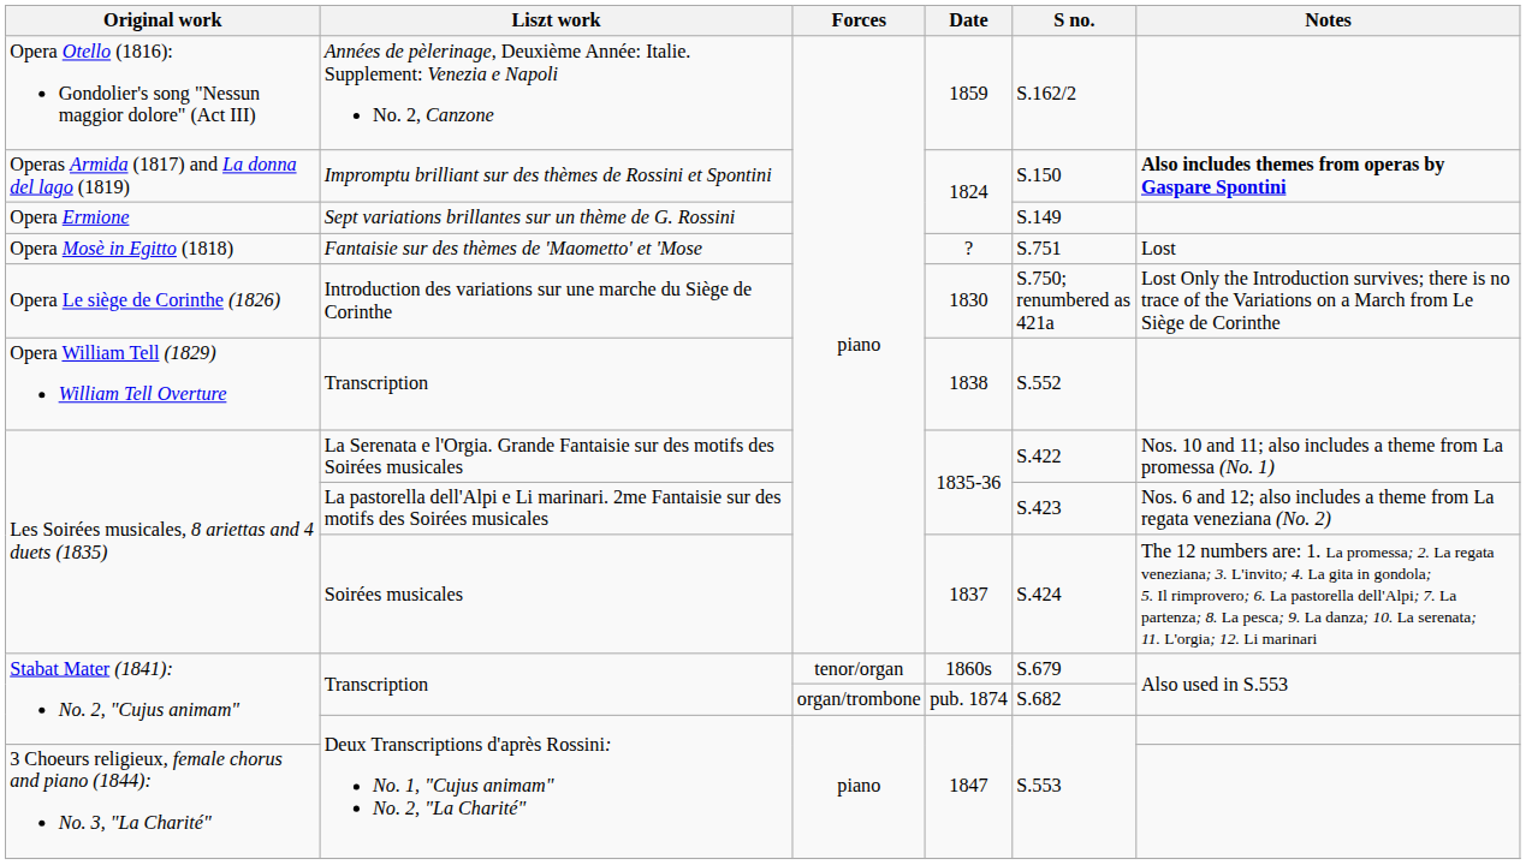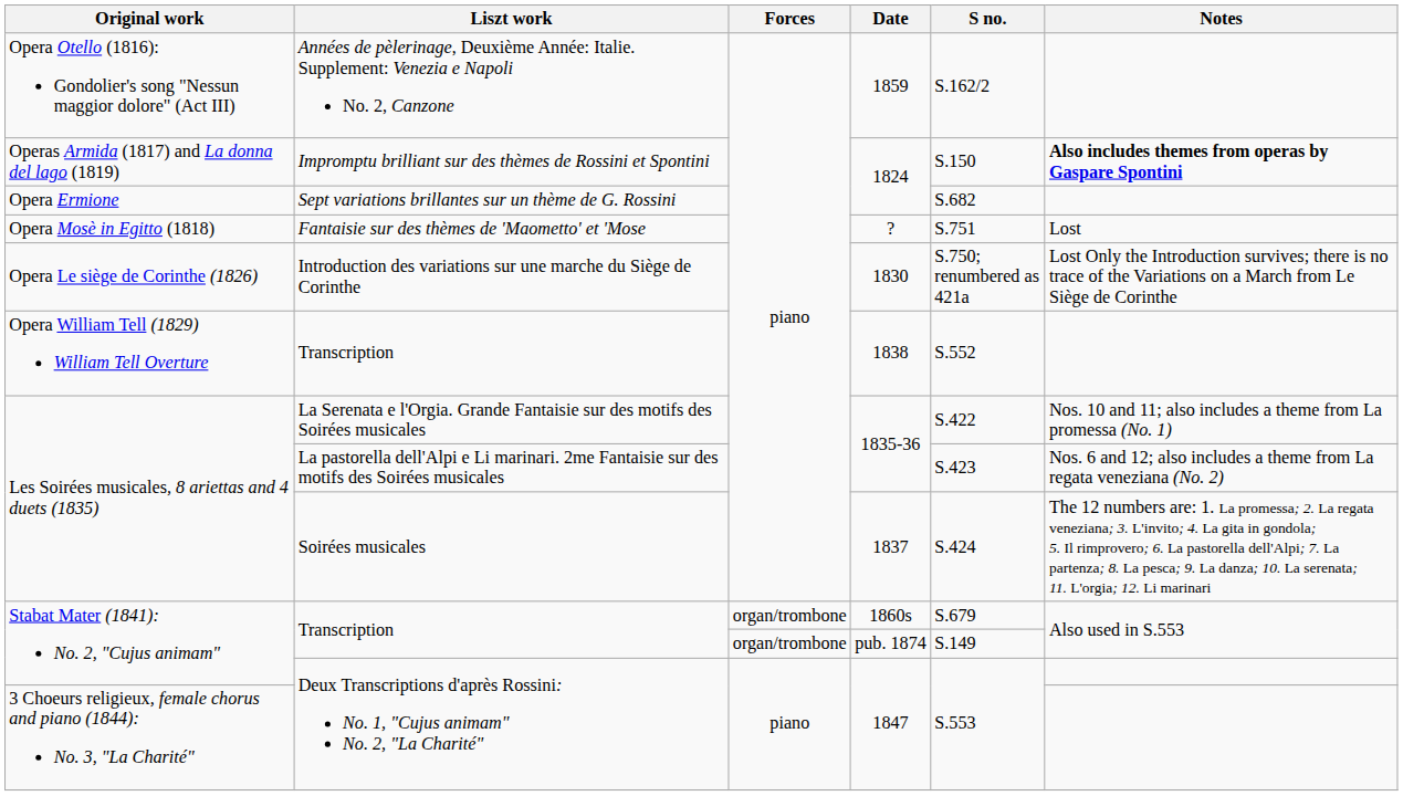 <table class="wikitable">
 <tr>
 <th>Original work</th>
 <th>Liszt work</th>
 <th>Forces</th>
 <th>Date</th>
 <th>S no.</th>
 <th>Notes</th>
 </tr>
 <tr>
 <td>Opera <em><a href='#'>Otello</a></em> (1816):<br><ul><li>Gondolier's song "Nessun maggior dolore" (Act III)</li></ul></td>
 <td><em>Années de pèlerinage</em>, Deuxième Année: Italie. Supplement: <em>Venezia e Napoli</em><br><ul><li>No. 2, <em>Canzone</em></li></ul></td>
 <td rowspan=9 style="text-align: center">piano</td>
 <td style="text-align: center">1859</td>
 <td>S.162/2</td>
 </tr>
 <tr>
 <td>Operas <em><a href='#'>Armida</a></em> (1817) and <em><a href='#'>La donna del lago</a></em> (1819)</td>
 <td><em>Impromptu brilliant sur des thèmes de Rossini et Spontini</em></td>
 <td rowspan=2 style="text-align: center">1824</td>
 <td>S.150</td>
 <td><strong>Also includes themes from operas by <a href='#'>Gaspare Spontini</a></strong></td>
 </tr>
 <tr>
 <td>Opera <em><a href='#'>Ermione</a></em></td>
 <td><em>Sept variations brillantes sur un thème de G. Rossini</em></td>
-<td>S.149</td>
+<td>S.682</td>
 <td></td>
 </tr>
 <tr>
 <td>Opera <em><a href='#'>Mosè in Egitto</a></em> (1818)</td>
 <td><em>Fantaisie sur des thèmes de 'Maometto' et 'Mose<strong></td>
 <td style="text-align: center">?</td>
 <td>S.751</td>
 <td>Lost</td>
 </tr>
 <tr>
 <td>Opera </em><a href='#'>Le siège de Corinthe</a><em> (1826)</td>
 <td></em>Introduction des variations sur une marche du Siège de Corinthe<em></td>
 <td style="text-align: center">1830</td>
 <td>S.750; renumbered as 421a</td>
 <td>Lost Only the Introduction survives; there is no trace of the Variations on a March from Le Siège de Corinthe</td>
 </tr>
 <tr>
 <td>Opera </em><a href='#'>William Tell</a><em> (1829)<br><ul><li><a href='#'>William Tell Overture</a></li></ul></td>
 <td>Transcription</td>
 <td style="text-align: center">1838</td>
 <td>S.552</td>
 </tr>
 <tr>
 <td rowspan=3></em>Les Soirées musicales<em>, 8 ariettas and 4 duets (1835)</td>
 <td></em>La Serenata e l'Orgia.  Grande Fantaisie sur des motifs des Soirées musicales<em></td>
 <td rowspan=2 style="text-align: center">1835‑36</td>
 <td>S.422</td>
 <td>Nos. 10 and 11; also includes a theme from </em>La promessa<em> (No. 1)</td>
 </tr>
 <tr>
 <td></em>La pastorella dell'Alpi e Li marinari.  2me Fantaisie sur des motifs des Soirées musicales<em></td>
 <td>S.423</td>
 <td>Nos. 6 and 12; also includes a theme from </em>La regata veneziana<em> (No. 2)</td>
 </tr>
 <tr>
 <td></em>Soirées musicales<em></td>
 <td style="text-align: center">1837</td>
 <td>S.424</td>
 <td>The 12 numbers are: 1. <small></em>La promessa<em>; 2. </em>La regata veneziana<em>; 3. </em>L'invito<em>; 4. </em>La gita in gondola<em>; 5. </em>Il rimprovero<em>; 6. </em>La pastorella dell'Alpi<em>; 7. </em>La partenza<em>; 8. </em>La pesca<em>; 9. </em>La danza<em>; 10. </em>La serenata<em>; 11. </em>L'orgia<em>; 12. </em>Li marinari<em></small></td>
 </tr>
 <tr>
 <td rowspan=3></em><a href='#'>Stabat Mater</a><em> (1841):<br><ul><li>No. 2, "Cujus animam"</li></ul></td>
 <td rowspan=2>Transcription</td>
-<td style="text-align: center">tenor/organ</td>
+<td style="text-align: center">organ/trombone</td>
 <td style="text-align: center">1860s</td>
 <td>S.679</td>
 <td rowspan=2>Also used in S.553</td>
 </tr>
 <tr>
 <td style="text-align: center">organ/trombone</td>
 <td style="text-align: center">pub. 1874</td>
-<td>S.682</td>
+<td>S.149</td>
 </tr>
 <tr>
 <td rowspan=2></em>Deux Transcriptions d'après Rossini<em>:<br><ul><li>No. 1, "Cujus animam"</li><li>No. 2, "La Charité"</li></ul></td>
 <td rowspan=2 style="text-align: center">piano</td>
 <td rowspan=2 style="text-align: center">1847</td>
 <td rowspan=2>S.553</td>
 </tr>
 <tr>
 <td></em>3 Choeurs religieux<em>, female chorus and piano (1844):<br><ul><li>No. 3, "La Charité"</li></ul></td>
 <td></td>
 </tr>
 <tr>
 </tr>
 </table>
